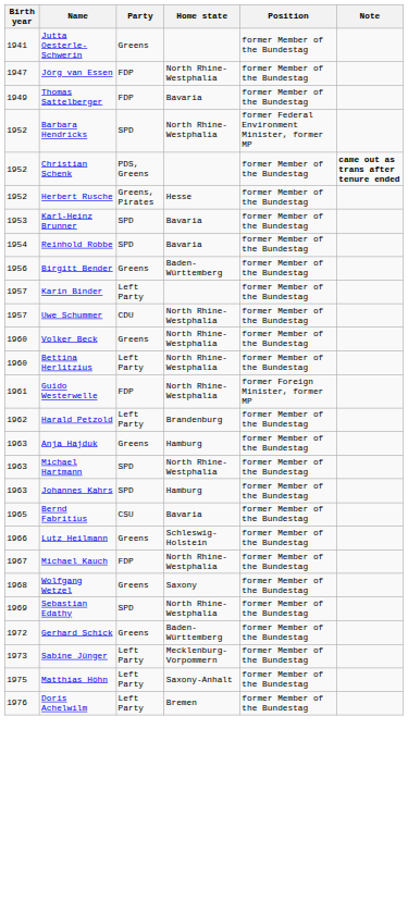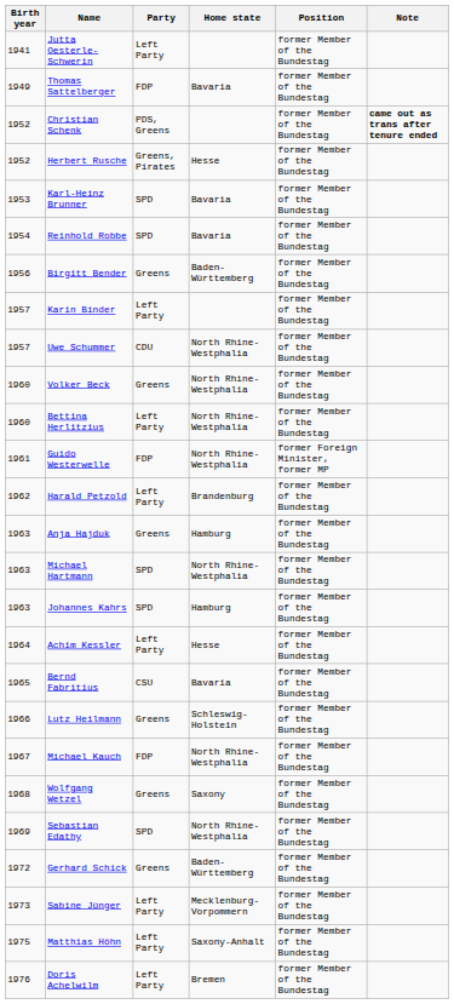 <table class="wikitable sortable">
 <tr>
 <th>Birth year</th>
 <th>Name</th>
 <th>Party</th>
 <th>Home state</th>
 <th>Position</th>
 <th>Note</th>
 </tr>
 <tr>
 <td>1941</td>
 <td><a href='#'>Jutta Oesterle-Schwerin</a></td>
-<td>Greens</td>
+<td>Left Party</td>
 <td></td>
-<td>former Member of the Bundestag</td>
-<td></td>
-</tr>
-<tr>
-<td>1947</td>
-<td><a href='#'>Jörg van Essen</a></td>
-<td>FDP</td>
-<td>North Rhine-Westphalia</td>
 <td>former Member of the Bundestag</td>
 <td></td>
 </tr>
 <tr>
 <td>1949</td>
 <td><a href='#'>Thomas Sattelberger</a></td>
 <td>FDP</td>
 <td>Bavaria</td>
 <td>former Member of the Bundestag</td>
-<td></td>
-</tr>
-<tr>
-<td>1952</td>
-<td><a href='#'>Barbara Hendricks</a></td>
-<td>SPD</td>
-<td>North Rhine-Westphalia</td>
-<td>former Federal Environment Minister, former MP</td>
 <td></td>
 </tr>
 <tr>
 <td>1952</td>
 <td><a href='#'>Christian Schenk</a></td>
 <td>PDS, Greens</td>
 <td></td>
 <td>former Member of the Bundestag</td>
 <td><strong>came out as trans after tenure ended</strong></td>
 </tr>
 <tr>
 <td>1952</td>
 <td><a href='#'>Herbert Rusche</a></td>
 <td>Greens, Pirates</td>
 <td>Hesse</td>
 <td>former Member of the Bundestag</td>
 <td></td>
 </tr>
 <tr>
 <td>1953</td>
 <td><a href='#'>Karl-Heinz Brunner</a></td>
 <td>SPD</td>
 <td>Bavaria</td>
 <td>former Member of the Bundestag</td>
 <td></td>
 </tr>
 <tr>
 <td>1954</td>
 <td><a href='#'>Reinhold Robbe</a></td>
 <td>SPD</td>
 <td>Bavaria</td>
 <td>former Member of the Bundestag</td>
 <td></td>
 </tr>
 <tr>
 <td>1956</td>
 <td><a href='#'>Birgitt Bender</a></td>
 <td>Greens</td>
 <td>Baden-Württemberg</td>
 <td>former Member of the Bundestag</td>
 <td></td>
 </tr>
 <tr>
 <td>1957</td>
 <td><a href='#'>Karin Binder</a></td>
 <td>Left Party</td>
 <td></td>
 <td>former Member of the Bundestag</td>
 <td></td>
 </tr>
 <tr>
 <td>1957</td>
 <td><a href='#'>Uwe Schummer</a></td>
 <td>CDU</td>
 <td>North Rhine-Westphalia</td>
 <td>former Member of the Bundestag</td>
 <td></td>
 </tr>
 <tr>
 <td>1960</td>
 <td><a href='#'>Volker Beck</a></td>
 <td>Greens</td>
 <td>North Rhine-Westphalia</td>
 <td>former Member of the Bundestag</td>
 <td></td>
 </tr>
 <tr>
 <td>1960</td>
 <td><a href='#'>Bettina Herlitzius</a></td>
 <td>Left Party</td>
 <td>North Rhine-Westphalia</td>
 <td>former Member of the Bundestag</td>
 <td></td>
 </tr>
 <tr>
 <td>1961</td>
 <td><a href='#'>Guido Westerwelle</a></td>
 <td>FDP</td>
 <td>North Rhine-Westphalia</td>
 <td>former Foreign Minister, former MP</td>
 <td></td>
 </tr>
 <tr>
 <td>1962</td>
 <td><a href='#'>Harald Petzold</a></td>
 <td>Left Party</td>
 <td>Brandenburg</td>
 <td>former Member of the Bundestag</td>
 <td></td>
 </tr>
 <tr>
 <td>1963</td>
 <td><a href='#'>Anja Hajduk</a></td>
 <td>Greens</td>
 <td>Hamburg</td>
 <td>former Member of the Bundestag</td>
 <td></td>
 </tr>
 <tr>
 <td>1963</td>
 <td><a href='#'>Michael Hartmann</a></td>
 <td>SPD</td>
 <td>North Rhine-Westphalia</td>
 <td>former Member of the Bundestag</td>
 <td></td>
 </tr>
 <tr>
 <td>1963</td>
 <td><a href='#'>Johannes Kahrs</a></td>
 <td>SPD</td>
 <td>Hamburg</td>
 <td>former Member of the Bundestag</td>
 <td></td>
 </tr>
 <tr>
+<td>1964</td>
+<td><a href='#'>Achim Kessler</a></td>
+<td>Left Party</td>
+<td>Hesse</td>
+<td>former Member of the Bundestag</td>
+<td></td>
+</tr>
+<tr>
 <td>1965</td>
 <td><a href='#'>Bernd Fabritius</a></td>
 <td>CSU</td>
 <td>Bavaria</td>
 <td>former Member of the Bundestag</td>
 <td></td>
 </tr>
 <tr>
 <td>1966</td>
 <td><a href='#'>Lutz Heilmann</a></td>
 <td>Greens</td>
 <td>Schleswig-Holstein</td>
 <td>former Member of the Bundestag</td>
 <td></td>
 </tr>
 <tr>
 <td>1967</td>
 <td><a href='#'>Michael Kauch</a></td>
 <td>FDP</td>
 <td>North Rhine-Westphalia</td>
 <td>former Member of the Bundestag</td>
 <td></td>
 </tr>
 <tr>
 <td>1968</td>
 <td><a href='#'>Wolfgang Wetzel</a></td>
 <td>Greens</td>
 <td>Saxony</td>
 <td>former Member of the Bundestag</td>
 <td></td>
 </tr>
 <tr>
 <td>1969</td>
 <td><a href='#'>Sebastian Edathy</a></td>
 <td>SPD</td>
 <td>North Rhine-Westphalia</td>
 <td>former Member of the Bundestag</td>
 <td></td>
 </tr>
 <tr>
 <td>1972</td>
 <td><a href='#'>Gerhard Schick</a></td>
 <td>Greens</td>
 <td>Baden-Württemberg</td>
 <td>former Member of the Bundestag</td>
 <td></td>
 </tr>
 <tr>
 <td>1973</td>
 <td><a href='#'>Sabine Jünger</a></td>
 <td>Left Party</td>
 <td>Mecklenburg-Vorpommern</td>
 <td>former Member of the Bundestag</td>
 <td></td>
 </tr>
 <tr>
 <td>1975</td>
 <td><a href='#'>Matthias Höhn</a></td>
 <td>Left Party</td>
 <td>Saxony-Anhalt</td>
 <td>former Member of the Bundestag</td>
 <td></td>
 </tr>
 <tr>
 <td>1976</td>
 <td><a href='#'>Doris Achelwilm</a></td>
 <td>Left Party</td>
 <td>Bremen</td>
 <td>former Member of the Bundestag</td>
 <td></td>
 </tr>
 </table>
